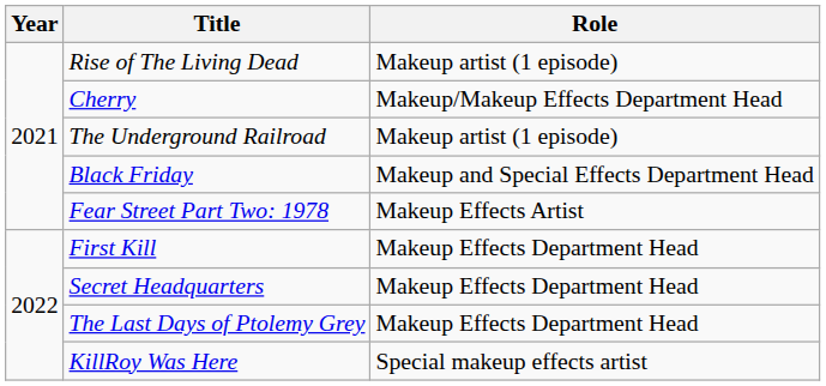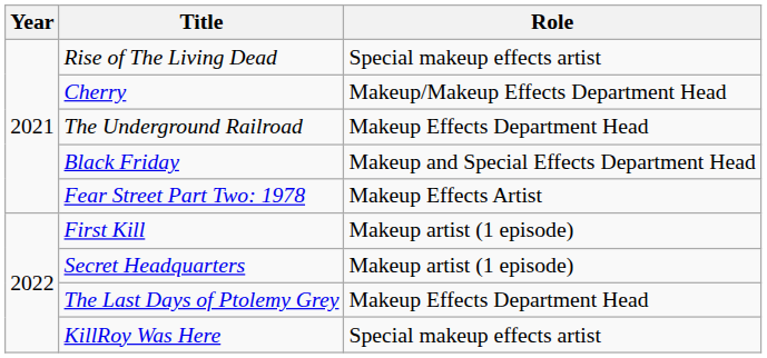 <table class="wikitable sortable" style=text-align:left>
 <tr>
 <th scope="col">Year</th>
 <th scope="col">Title</th>
 <th scope="col">Role</th>
 </tr>
 <tr>
 <td rowspan="5">2021</td>
 <td><em>Rise of The Living Dead</em></td>
-<td>Makeup artist (1 episode)</td>
+<td>Special makeup effects artist</td>
 </tr>
 <tr>
 <td><em><a href='#'>Cherry</a></em></td>
 <td>Makeup/Makeup Effects Department Head</td>
 </tr>
 <tr>
 <td><em>The Underground Railroad</em></td>
-<td>Makeup artist (1 episode)</td>
+<td>Makeup Effects Department Head</td>
 </tr>
 <tr>
 <td><em><a href='#'>Black Friday</a></em></td>
 <td>Makeup and Special Effects Department Head</td>
 </tr>
 <tr>
 <td><em><a href='#'>Fear Street Part Two: 1978</a></em></td>
 <td>Makeup Effects Artist</td>
 </tr>
 <tr>
 <td rowspan="4">2022</td>
 <td><em><a href='#'>First Kill</a></em></td>
-<td>Makeup Effects Department Head</td>
+<td>Makeup artist (1 episode)</td>
 </tr>
 <tr>
 <td><em><a href='#'>Secret Headquarters</a></em></td>
-<td>Makeup Effects Department Head</td>
+<td>Makeup artist (1 episode)</td>
 </tr>
 <tr>
 <td><em><a href='#'>The Last Days of Ptolemy Grey</a></em></td>
 <td>Makeup Effects Department Head</td>
 </tr>
 <tr>
 <td><em><a href='#'>KillRoy Was Here</a></em></td>
 <td>Special makeup effects artist</td>
 </tr>
 </table>
